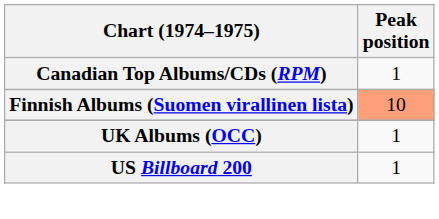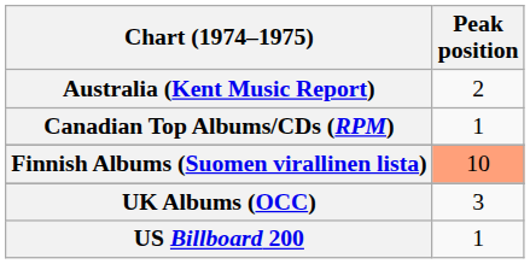 <table class="wikitable plainrowheaders sortable" style="text-align:center;">
 <tr>
 <th>Chart (1974–1975)</th>
 <th>Peak<br>position</th>
+</tr>
+<tr>
+<th scope="row">Australia (<a href='#'>Kent Music Report</a>)</th>
+<td>2</td>
 </tr>
 <tr>
 <th scope="row">Canadian Top Albums/CDs (<a href='#'><em>RPM</em></a>)</th>
 <td>1</td>
 </tr>
 <tr>
 </tr>
 <tr>
 <th scope="row">Finnish Albums (<a href='#'>Suomen virallinen lista</a>)</th>
 <td style="background: lightsalmon;">10</td>
 </tr>
 <tr>
 </tr>
 <tr>
 </tr>
 <tr>
 </tr>
 <tr>
 <th scope="row">UK Albums (<a href='#'>OCC</a>)</th>
-<td>1</td>
+<td>3</td>
 </tr>
 <tr>
 <th scope="row">US <a href='#'><em>Billboard</em> 200</a></th>
 <td>1</td>
 </tr>
 </table>
